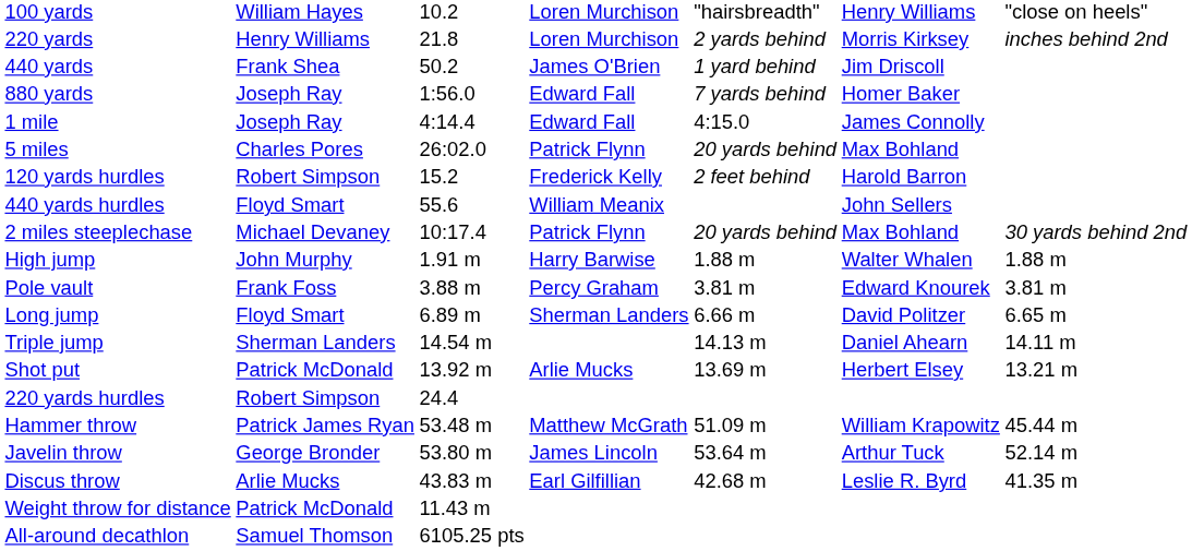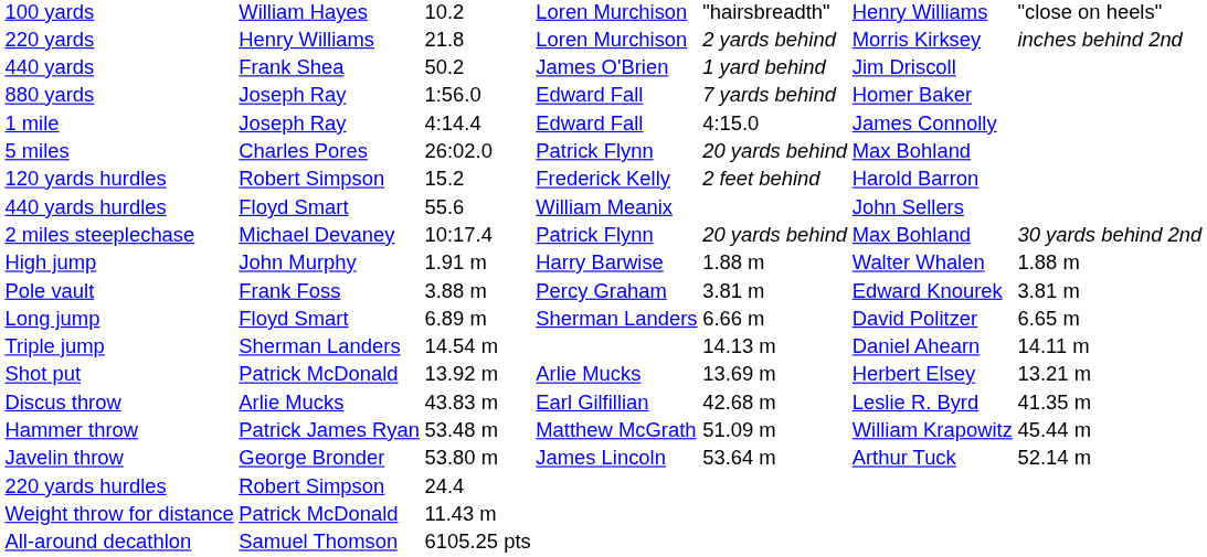 <table>
 <tr>
 <td><a href='#'>100 yards</a></td>
 <td><a href='#'>William Hayes</a></td>
 <td>10.2</td>
 <td><a href='#'>Loren Murchison</a></td>
 <td>"hairsbreadth"</td>
 <td><a href='#'>Henry Williams</a></td>
 <td>"close on heels"</td>
 </tr>
 <tr>
 <td><a href='#'>220 yards</a></td>
 <td><a href='#'>Henry Williams</a></td>
 <td>21.8</td>
 <td><a href='#'>Loren Murchison</a></td>
 <td><em>2 yards behind</em></td>
 <td><a href='#'>Morris Kirksey</a></td>
 <td><em>inches behind 2nd</em></td>
 </tr>
 <tr>
 <td><a href='#'>440 yards</a></td>
 <td><a href='#'>Frank Shea</a></td>
 <td>50.2</td>
 <td><a href='#'>James O'Brien</a></td>
 <td><em>1 yard behind</em></td>
 <td><a href='#'>Jim Driscoll</a></td>
 <td></td>
 </tr>
 <tr>
 <td><a href='#'>880 yards</a></td>
 <td><a href='#'>Joseph Ray</a></td>
 <td>1:56.0</td>
 <td><a href='#'>Edward Fall</a></td>
 <td><em>7 yards behind</em></td>
 <td><a href='#'>Homer Baker</a></td>
 <td></td>
 </tr>
 <tr>
 <td><a href='#'>1 mile</a></td>
 <td><a href='#'>Joseph Ray</a></td>
 <td>4:14.4</td>
 <td><a href='#'>Edward Fall</a></td>
 <td>4:15.0</td>
 <td><a href='#'>James Connolly</a></td>
 <td></td>
 </tr>
 <tr>
 <td><a href='#'>5 miles</a></td>
 <td><a href='#'>Charles Pores</a></td>
 <td>26:02.0</td>
 <td><a href='#'>Patrick Flynn</a></td>
 <td><em>20 yards behind</em></td>
 <td><a href='#'>Max Bohland</a></td>
 <td></td>
 </tr>
 <tr>
 <td><a href='#'>120 yards hurdles</a></td>
 <td><a href='#'>Robert Simpson</a></td>
 <td>15.2</td>
 <td><a href='#'>Frederick Kelly</a></td>
 <td><em>2 feet behind</em></td>
 <td><a href='#'>Harold Barron</a></td>
 <td></td>
 </tr>
 <tr>
 <td><a href='#'>440 yards hurdles</a></td>
 <td><a href='#'>Floyd Smart</a></td>
 <td>55.6</td>
 <td><a href='#'>William Meanix</a></td>
 <td></td>
 <td><a href='#'>John Sellers</a></td>
 <td></td>
 </tr>
 <tr>
 <td><a href='#'>2 miles steeplechase</a></td>
 <td><a href='#'>Michael Devaney</a></td>
 <td>10:17.4</td>
 <td><a href='#'>Patrick Flynn</a></td>
 <td><em>20 yards behind</em></td>
 <td><a href='#'>Max Bohland</a></td>
 <td><em>30 yards behind 2nd</em></td>
 </tr>
 <tr>
 <td><a href='#'>High jump</a></td>
 <td><a href='#'>John Murphy</a></td>
 <td>1.91 m</td>
 <td><a href='#'>Harry Barwise</a></td>
 <td>1.88 m</td>
 <td><a href='#'>Walter Whalen</a></td>
 <td>1.88 m</td>
 </tr>
 <tr>
 <td><a href='#'>Pole vault</a></td>
 <td><a href='#'>Frank Foss</a></td>
 <td>3.88 m</td>
 <td><a href='#'>Percy Graham</a></td>
 <td>3.81 m</td>
 <td><a href='#'>Edward Knourek</a></td>
 <td>3.81 m</td>
 </tr>
 <tr>
 <td><a href='#'>Long jump</a></td>
 <td><a href='#'>Floyd Smart</a></td>
 <td>6.89 m</td>
 <td><a href='#'>Sherman Landers</a></td>
 <td>6.66 m</td>
 <td><a href='#'>David Politzer</a></td>
 <td>6.65 m</td>
 </tr>
 <tr>
 <td><a href='#'>Triple jump</a></td>
 <td><a href='#'>Sherman Landers</a></td>
 <td>14.54 m</td>
 <td></td>
 <td>14.13 m</td>
 <td><a href='#'>Daniel Ahearn</a></td>
 <td>14.11 m</td>
 </tr>
 <tr>
 <td><a href='#'>Shot put</a></td>
 <td><a href='#'>Patrick McDonald</a></td>
 <td>13.92 m</td>
 <td><a href='#'>Arlie Mucks</a></td>
 <td>13.69 m</td>
 <td><a href='#'>Herbert Elsey</a></td>
 <td>13.21 m</td>
 </tr>
 <tr>
-<td><a href='#'>220 yards hurdles</a></td>
-<td><a href='#'>Robert Simpson</a></td>
-<td>24.4</td>
-<td></td>
-<td></td>
-<td></td>
-<td></td>
+<td><a href='#'>Discus throw</a></td>
+<td><a href='#'>Arlie Mucks</a></td>
+<td>43.83 m</td>
+<td><a href='#'>Earl Gilfillian</a></td>
+<td>42.68 m</td>
+<td><a href='#'>Leslie R. Byrd</a></td>
+<td>41.35 m</td>
 </tr>
 <tr>
 <td><a href='#'>Hammer throw</a></td>
 <td><a href='#'>Patrick James Ryan</a></td>
 <td>53.48 m</td>
 <td><a href='#'>Matthew McGrath</a></td>
 <td>51.09 m</td>
 <td><a href='#'>William Krapowitz</a></td>
 <td>45.44 m</td>
 </tr>
 <tr>
 <td><a href='#'>Javelin throw</a></td>
 <td><a href='#'>George Bronder</a></td>
 <td>53.80 m</td>
 <td><a href='#'>James Lincoln</a></td>
 <td>53.64 m</td>
 <td><a href='#'>Arthur Tuck</a></td>
 <td>52.14 m</td>
 </tr>
 <tr>
-<td><a href='#'>Discus throw</a></td>
-<td><a href='#'>Arlie Mucks</a></td>
-<td>43.83 m</td>
-<td><a href='#'>Earl Gilfillian</a></td>
-<td>42.68 m</td>
-<td><a href='#'>Leslie R. Byrd</a></td>
-<td>41.35 m</td>
+<td><a href='#'>220 yards hurdles</a></td>
+<td><a href='#'>Robert Simpson</a></td>
+<td>24.4</td>
+<td></td>
+<td></td>
+<td></td>
+<td></td>
 </tr>
 <tr>
 <td><a href='#'>Weight throw for distance</a></td>
 <td><a href='#'>Patrick McDonald</a></td>
 <td>11.43 m</td>
 <td></td>
 <td></td>
 <td></td>
 <td></td>
 </tr>
 <tr>
 <td><a href='#'>All-around decathlon</a></td>
 <td><a href='#'>Samuel Thomson</a></td>
 <td>6105.25 pts</td>
 <td></td>
 <td></td>
 <td></td>
 <td></td>
 </tr>
 </table>
